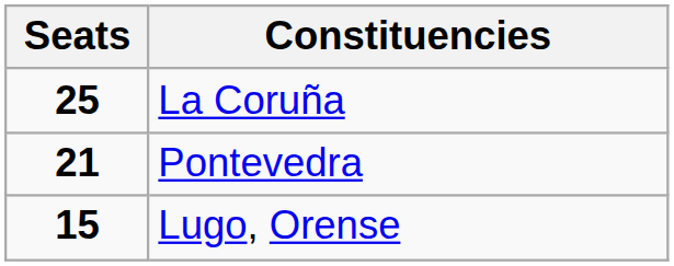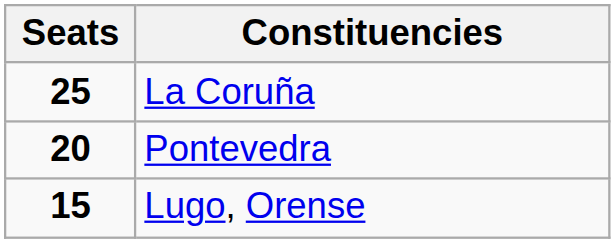 <table class="wikitable" style="text-align:left;">
 <tr>
 <th width="50">Seats</th>
 <th width="200">Constituencies</th>
 </tr>
 <tr>
 <td align="center"><strong>25</strong></td>
 <td><a href='#'>La Coruña</a></td>
 </tr>
 <tr>
-<td align="center"><strong>21</strong></td>
+<td align="center"><strong>20</strong></td>
 <td><a href='#'>Pontevedra</a></td>
 </tr>
 <tr>
 <td align="center"><strong>15</strong></td>
 <td><a href='#'>Lugo</a>, <a href='#'>Orense</a></td>
 </tr>
 </table>
